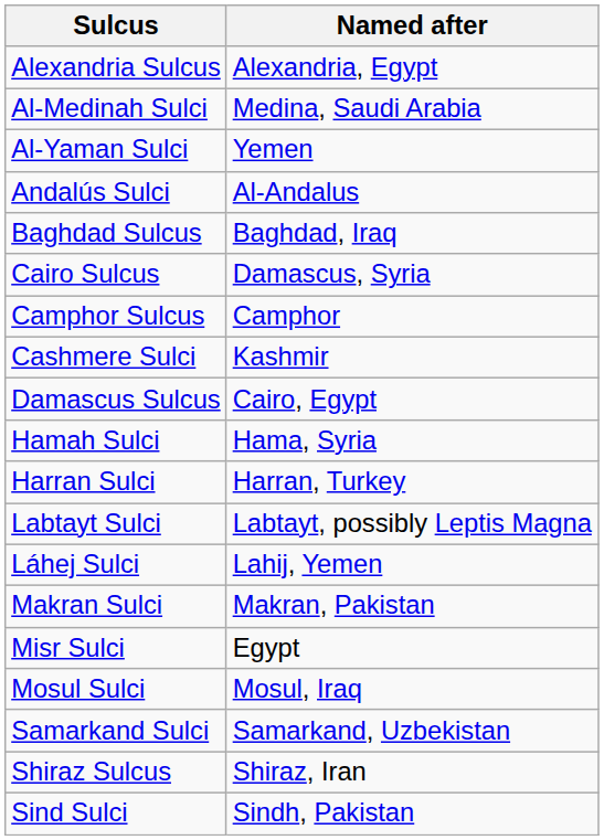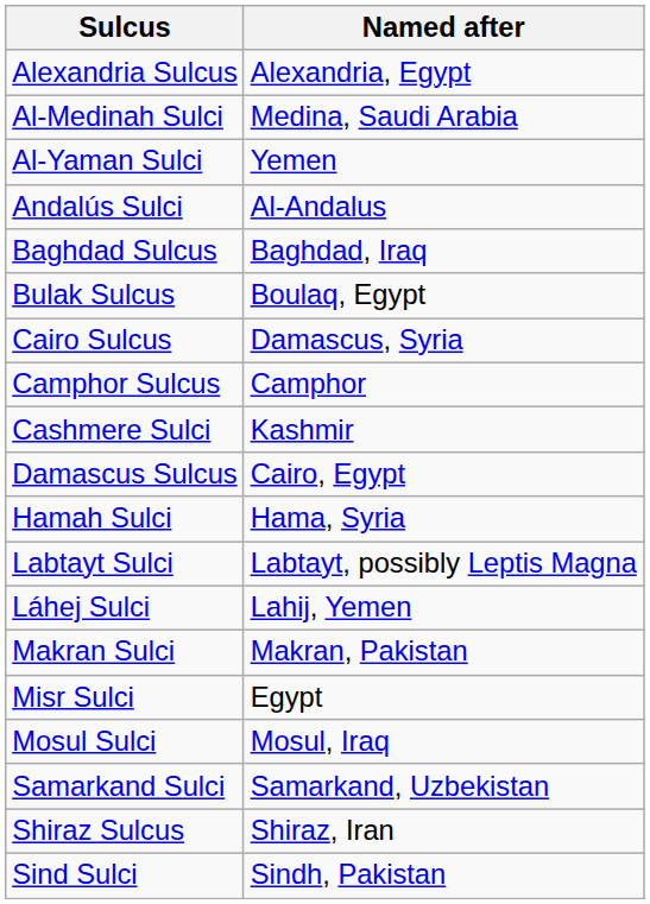 <table class="wikitable">
 <tr>
 <th>Sulcus</th>
 <th>Named after</th>
 </tr>
 <tr>
 <td><a href='#'>Alexandria Sulcus</a></td>
 <td><a href='#'>Alexandria</a>, <a href='#'>Egypt</a></td>
 </tr>
 <tr>
 <td><a href='#'>Al-Medinah Sulci</a></td>
 <td><a href='#'>Medina</a>, <a href='#'>Saudi Arabia</a></td>
 </tr>
 <tr>
 <td><a href='#'>Al-Yaman Sulci</a></td>
 <td><a href='#'>Yemen</a></td>
 </tr>
 <tr>
 <td><a href='#'>Andalús Sulci</a></td>
 <td><a href='#'>Al-Andalus</a></td>
 </tr>
 <tr>
 <td><a href='#'>Baghdad Sulcus</a></td>
 <td><a href='#'>Baghdad</a>, <a href='#'>Iraq</a></td>
 </tr>
 <tr>
+<td><a href='#'>Bulak Sulcus</a></td>
+<td><a href='#'>Boulaq</a>, Egypt</td>
+</tr>
+<tr>
 <td><a href='#'>Cairo Sulcus</a></td>
 <td><a href='#'>Damascus</a>, <a href='#'>Syria</a></td>
 </tr>
 <tr>
 <td><a href='#'>Camphor Sulcus</a></td>
 <td><a href='#'>Camphor</a></td>
 </tr>
 <tr>
 <td><a href='#'>Cashmere Sulci</a></td>
 <td><a href='#'>Kashmir</a></td>
 </tr>
 <tr>
 <td><a href='#'>Damascus Sulcus</a></td>
 <td><a href='#'>Cairo</a>, <a href='#'>Egypt</a></td>
 </tr>
 <tr>
 <td><a href='#'>Hamah Sulci</a></td>
 <td><a href='#'>Hama</a>, <a href='#'>Syria</a></td>
-</tr>
-<tr>
-<td><a href='#'>Harran Sulci</a></td>
-<td><a href='#'>Harran</a>, <a href='#'>Turkey</a></td>
 </tr>
 <tr>
 <td><a href='#'>Labtayt Sulci</a></td>
 <td><a href='#'>Labtayt</a>, possibly <a href='#'>Leptis Magna</a></td>
 </tr>
 <tr>
 <td><a href='#'>Láhej Sulci</a></td>
 <td><a href='#'>Lahij</a>, <a href='#'>Yemen</a></td>
 </tr>
 <tr>
 <td><a href='#'>Makran Sulci</a></td>
 <td><a href='#'>Makran</a>, <a href='#'>Pakistan</a></td>
 </tr>
 <tr>
 <td><a href='#'>Misr Sulci</a></td>
 <td>Egypt</td>
 </tr>
 <tr>
 <td><a href='#'>Mosul Sulci</a></td>
 <td><a href='#'>Mosul</a>, <a href='#'>Iraq</a></td>
 </tr>
 <tr>
 <td><a href='#'>Samarkand Sulci</a></td>
 <td><a href='#'>Samarkand</a>, <a href='#'>Uzbekistan</a></td>
 </tr>
 <tr>
 <td><a href='#'>Shiraz Sulcus</a></td>
 <td><a href='#'>Shiraz</a>, Iran</td>
 </tr>
 <tr>
 <td><a href='#'>Sind Sulci</a></td>
 <td><a href='#'>Sindh</a>, <a href='#'>Pakistan</a></td>
 </tr>
 </table>
